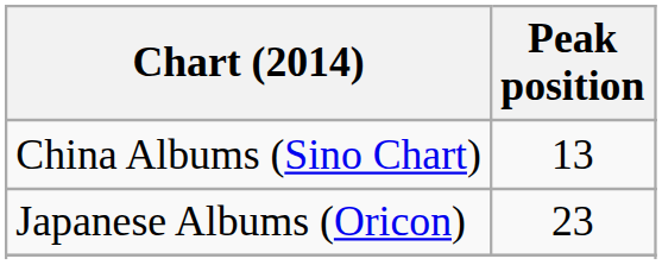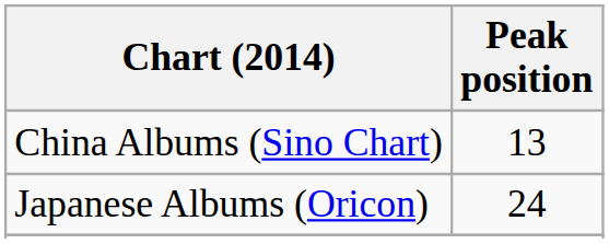 <table class="wikitable sortable plainrowheaders">
 <tr>
 <th scope="col">Chart (2014)</th>
 <th scope="col">Peak<br>position</th>
 </tr>
 <tr>
 </tr>
 <tr>
 </tr>
 <tr>
 </tr>
 <tr>
 <td>China Albums (<a href='#'>Sino Chart</a>)</td>
 <td style="text-align:center;">13</td>
 </tr>
 <tr>
 </tr>
 <tr>
 </tr>
 <tr>
 </tr>
 <tr>
 </tr>
 <tr>
 </tr>
 <tr>
 </tr>
 <tr>
 <td>Japanese Albums (<a href='#'>Oricon</a>)</td>
-<td style="text-align:center;">23</td>
+<td style="text-align:center;">24</td>
 </tr>
 <tr>
 </tr>
 <tr>
 </tr>
 <tr>
 </tr>
 <tr>
 </tr>
 <tr>
 </tr>
 <tr>
 </tr>
 <tr>
 </tr>
 <tr>
 </tr>
 <tr>
 </tr>
 <tr>
 </tr>
 <tr>
 </tr>
 </table>
